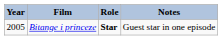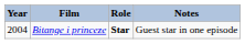 <table class="wikitable" style="font-size:90%;">
 <tr>
 <th style="background:#B0C4DE;">Year</th>
 <th style="background:#B0C4DE;">Film</th>
 <th style="background:#B0C4DE;">Role</th>
 <th style="background:#B0C4DE;">Notes</th>
 </tr>
 <tr>
-<td>2005</td>
+<td>2004</td>
 <td><em><a href='#'>Bitange i princeze</a></em></td>
 <td><strong>Star</strong></td>
 <td>Guest star in one episode</td>
 </tr>
 </table>
